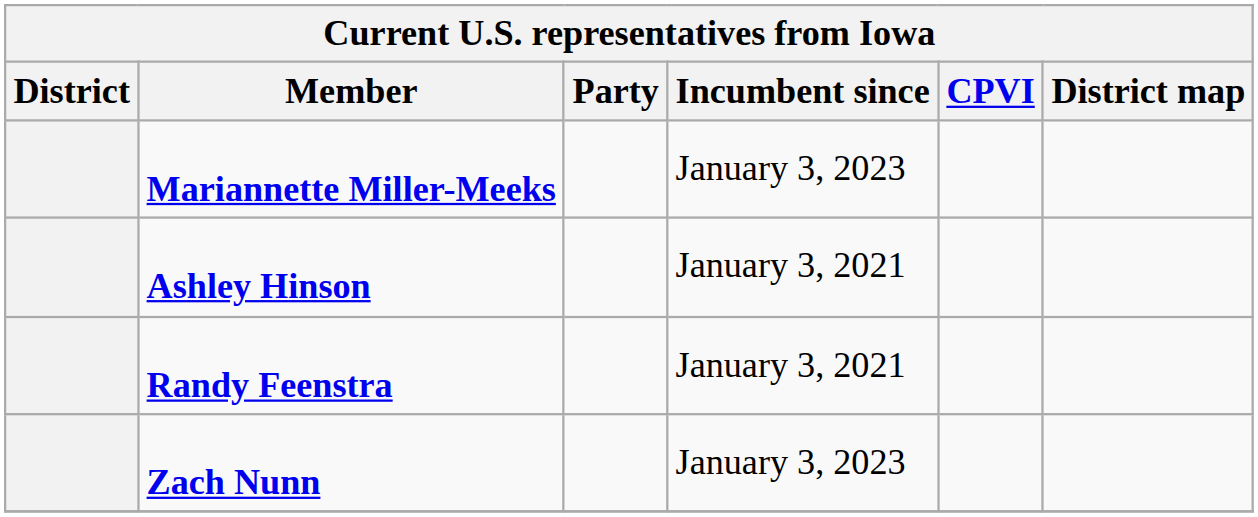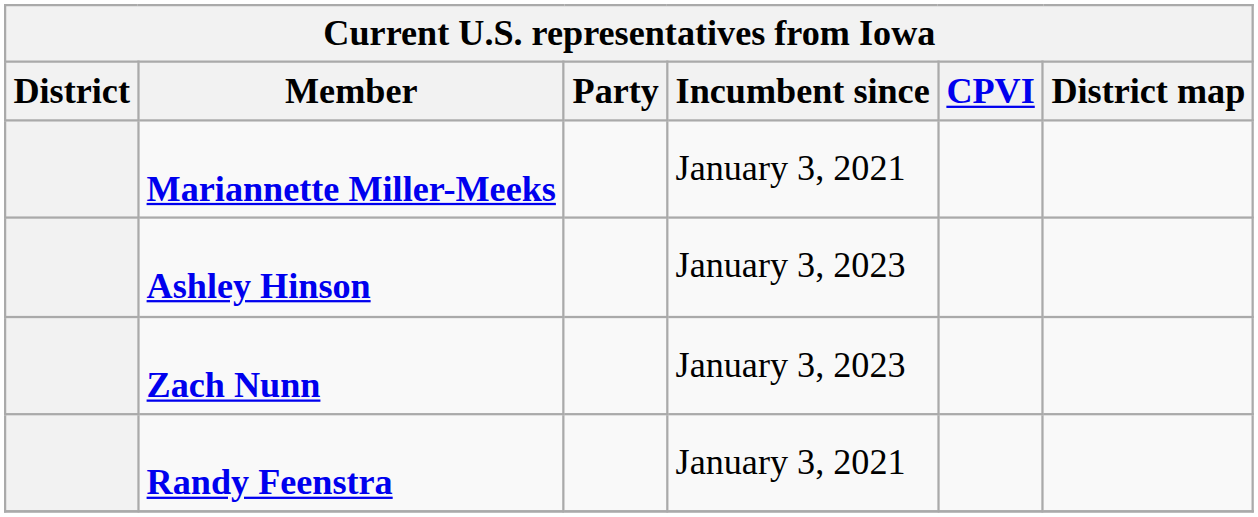 <table class="wikitable sortable">
 <tr>
 <th colspan=6>Current U.S. representatives from Iowa</th>
 </tr>
 <tr>
 <th>District</th>
 <th>Member<br></th>
 <th>Party</th>
 <th data-sort-type="date">Incumbent since</th>
 <th data-sort-type="number"><a href='#'>CPVI</a><br></th>
 <th class="unsortable">District map</th>
 </tr>
 <tr>
 <th></th>
 <td data-sort-value="Miller-Meeks, Mariannette"><br><strong><a href='#'>Mariannette Miller-Meeks</a></strong><br></td>
 <td></td>
-<td>January 3, 2023</td>
+<td>January 3, 2021</td>
 <td></td>
 <td></td>
 </tr>
 <tr>
 <th></th>
 <td data-sort-value="Hinson, Ashley"><br><strong><a href='#'>Ashley Hinson</a></strong><br></td>
 <td></td>
-<td>January 3, 2021</td>
+<td>January 3, 2023</td>
+<td></td>
+<td></td>
+</tr>
+<tr>
+<th></th>
+<td data-sort-value="Nunn, Zach"><br><strong><a href='#'>Zach Nunn</a></strong><br></td>
+<td></td>
+<td>January 3, 2023</td>
 <td></td>
 <td></td>
 </tr>
 <tr>
 <th></th>
 <td data-sort-value="Feenstra, Randy"><br><strong><a href='#'>Randy Feenstra</a></strong><br></td>
 <td></td>
 <td>January 3, 2021</td>
 <td></td>
 <td></td>
 </tr>
 <tr>
-<th></th>
-<td data-sort-value="Nunn, Zach"><br><strong><a href='#'>Zach Nunn</a></strong><br></td>
-<td></td>
-<td>January 3, 2023</td>
-<td></td>
-<td></td>
-</tr>
-<tr>
 </tr>
 </table>
